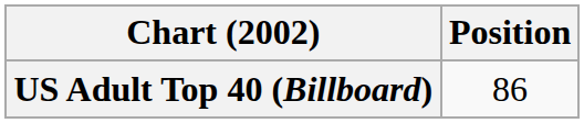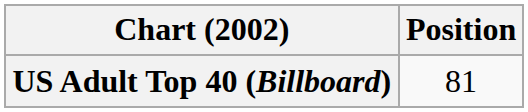 <table class="wikitable plainrowheaders" style="text-align:center">
 <tr>
 <th scope="col">Chart (2002)</th>
 <th scope="col">Position</th>
 </tr>
 <tr>
 <th scope="row">US Adult Top 40 (<em>Billboard</em>)</th>
-<td>86</td>
+<td>81</td>
 </tr>
 </table>
